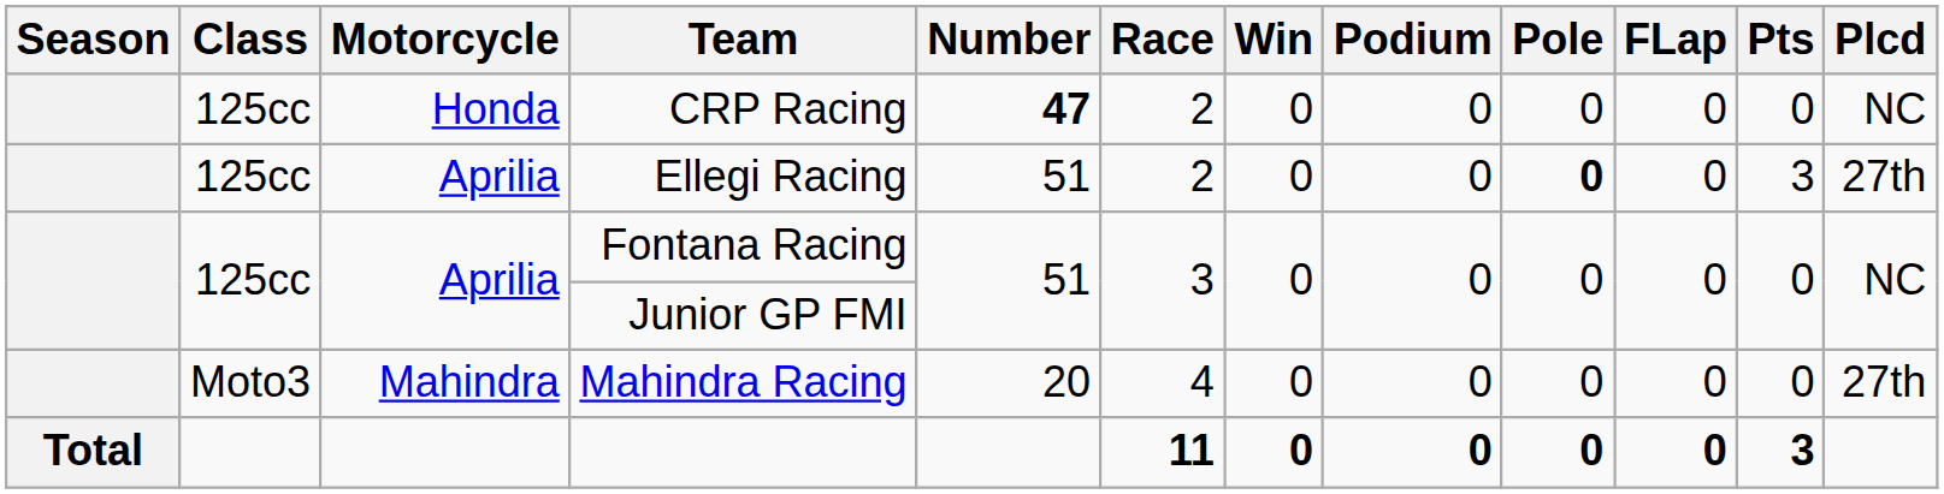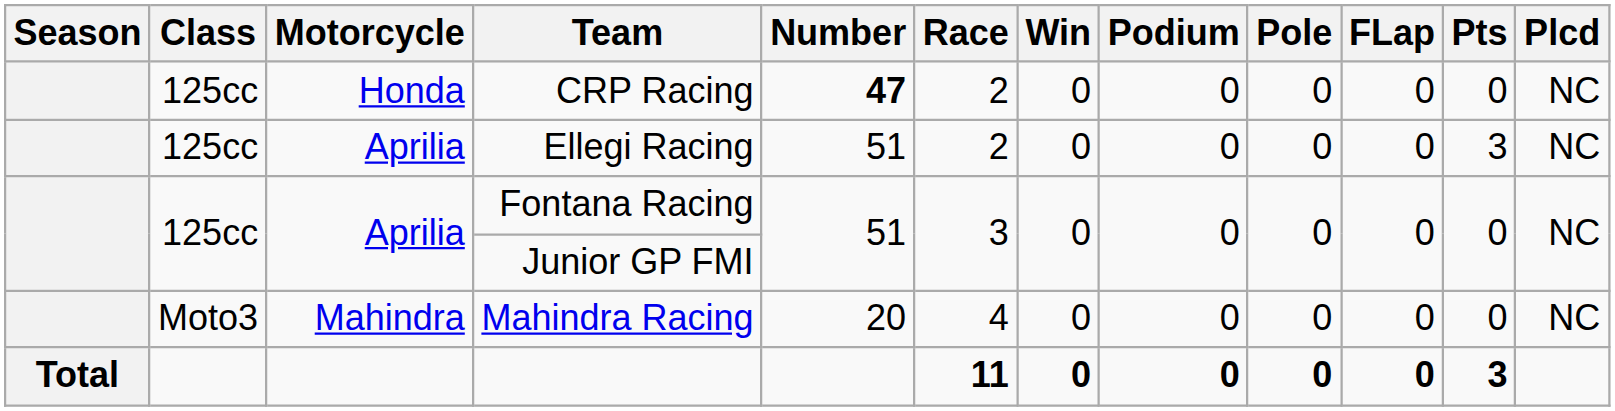 <table class="wikitable" style=text-align:right>
 <tr>
 <th>Season</th>
 <th>Class</th>
 <th>Motorcycle</th>
 <th>Team</th>
 <th>Number</th>
 <th>Race</th>
 <th>Win</th>
 <th>Podium</th>
 <th>Pole</th>
 <th>FLap</th>
 <th>Pts</th>
 <th>Plcd</th>
 </tr>
 <tr>
 <th></th>
 <td>125cc</td>
 <td><a href='#'>Honda</a></td>
 <td>CRP Racing</td>
 <td><strong>47</strong></td>
 <td>2</td>
 <td>0</td>
 <td>0</td>
 <td>0</td>
 <td>0</td>
 <td>0</td>
 <td>NC</td>
 </tr>
 <tr>
 <th></th>
 <td>125cc</td>
 <td><a href='#'>Aprilia</a></td>
 <td>Ellegi Racing</td>
 <td>51</td>
 <td>2</td>
 <td>0</td>
 <td>0</td>
-<td><strong>0</strong></td>
+<td>0</td>
 <td>0</td>
 <td>3</td>
-<td>27th</td>
+<td>NC</td>
 </tr>
 <tr>
 <th rowspan=2></th>
 <td rowspan=2>125cc</td>
 <td rowspan=2><a href='#'>Aprilia</a></td>
 <td>Fontana Racing</td>
 <td rowspan=2>51</td>
 <td rowspan=2>3</td>
 <td rowspan=2>0</td>
 <td rowspan=2>0</td>
 <td rowspan=2>0</td>
 <td rowspan=2>0</td>
 <td rowspan=2>0</td>
 <td rowspan=2>NC</td>
 </tr>
 <tr>
 <td>Junior GP FMI</td>
 </tr>
 <tr>
 <th></th>
 <td>Moto3</td>
 <td><a href='#'>Mahindra</a></td>
 <td><a href='#'>Mahindra Racing</a></td>
 <td>20</td>
 <td>4</td>
 <td>0</td>
 <td>0</td>
 <td>0</td>
 <td>0</td>
 <td>0</td>
-<td>27th</td>
+<td>NC</td>
 </tr>
 <tr>
 <th>Total</th>
 <td></td>
 <td></td>
 <td></td>
 <td></td>
 <td><strong>11</strong></td>
 <td><strong>0</strong></td>
 <td><strong>0</strong></td>
 <td><strong>0</strong></td>
 <td><strong>0</strong></td>
 <td><strong>3</strong></td>
 <td></td>
 </tr>
 </table>
